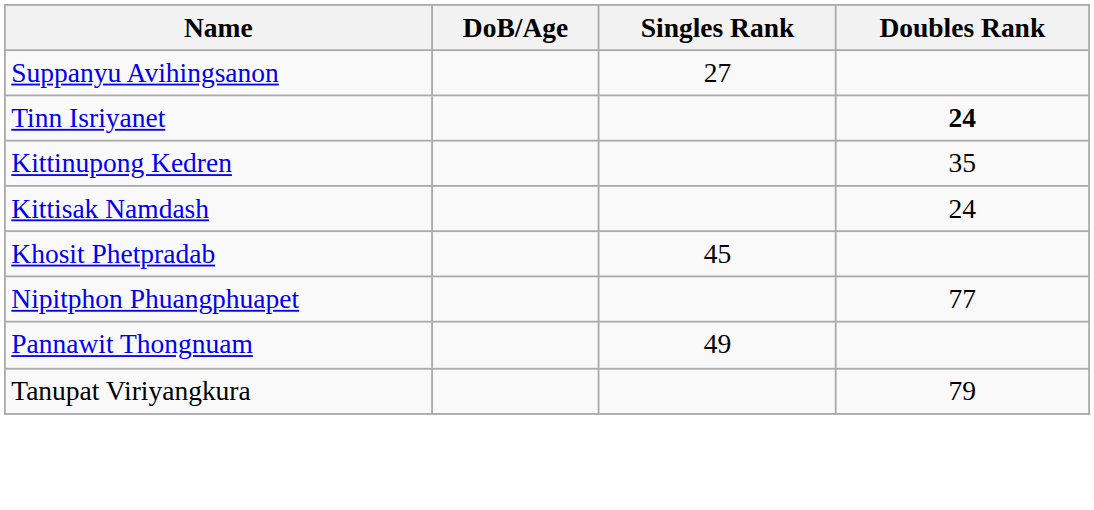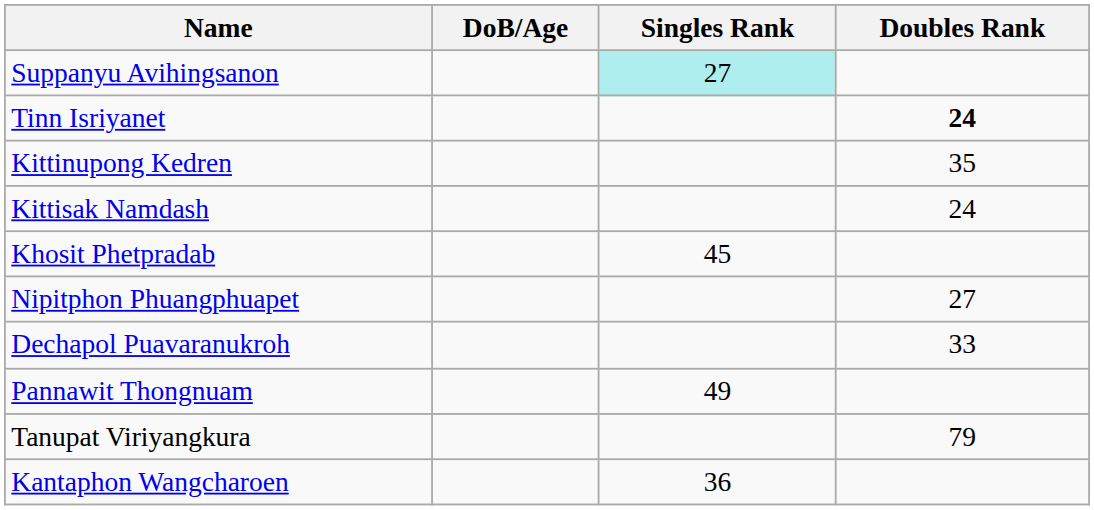 <table class="wikitable"  style="width:600px; font-size:95%;">
 <tr>
 <th align="left">Name</th>
 <th align="left">DoB/Age</th>
 <th align="left">Singles Rank</th>
 <th align="left">Doubles Rank</th>
 </tr>
 <tr>
 <td><a href='#'>Suppanyu Avihingsanon</a></td>
 <td></td>
-<td align="center">27</td>
+<td align="center" style="background: paleturquoise;">27</td>
 <td align="center"></td>
 </tr>
 <tr>
 <td><a href='#'>Tinn Isriyanet</a></td>
 <td></td>
 <td align="center"></td>
 <td align="center"><strong>24</strong></td>
 </tr>
 <tr>
 <td><a href='#'>Kittinupong Kedren</a></td>
 <td></td>
 <td align="center"></td>
 <td align="center">35</td>
 </tr>
 <tr>
 <td><a href='#'>Kittisak Namdash</a></td>
 <td></td>
 <td align="center"></td>
 <td align="center">24</td>
 </tr>
 <tr>
 <td><a href='#'>Khosit Phetpradab</a></td>
 <td></td>
 <td align="center">45</td>
 <td align="center"></td>
 </tr>
 <tr>
 <td><a href='#'>Nipitphon Phuangphuapet</a></td>
 <td></td>
 <td align="center"></td>
-<td align="center">77</td>
+<td align="center">27</td>
+</tr>
+<tr>
+<td><a href='#'>Dechapol Puavaranukroh</a></td>
+<td></td>
+<td align="center"></td>
+<td align="center">33</td>
 </tr>
 <tr>
 <td><a href='#'>Pannawit Thongnuam</a></td>
 <td></td>
 <td align="center">49</td>
 <td align="center"></td>
 </tr>
 <tr>
 <td>Tanupat Viriyangkura</td>
 <td></td>
 <td align="center"></td>
 <td align="center">79</td>
 </tr>
+<tr>
+<td><a href='#'>Kantaphon Wangcharoen</a></td>
+<td></td>
+<td align="center">36</td>
+<td align="center"></td>
+</tr>
 </table>
